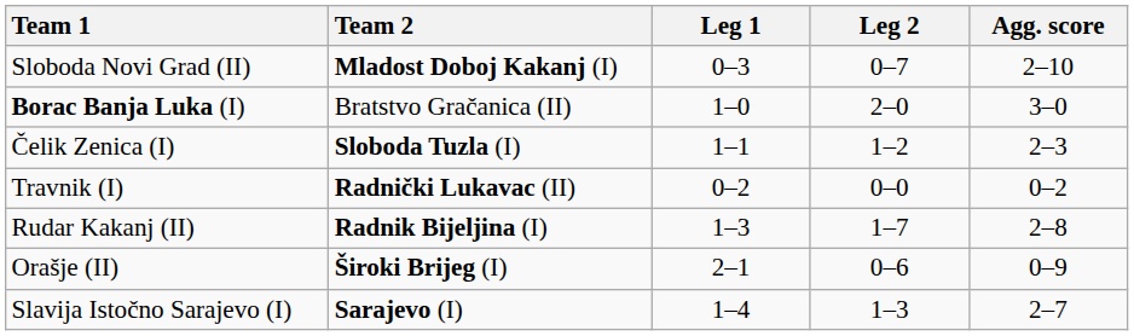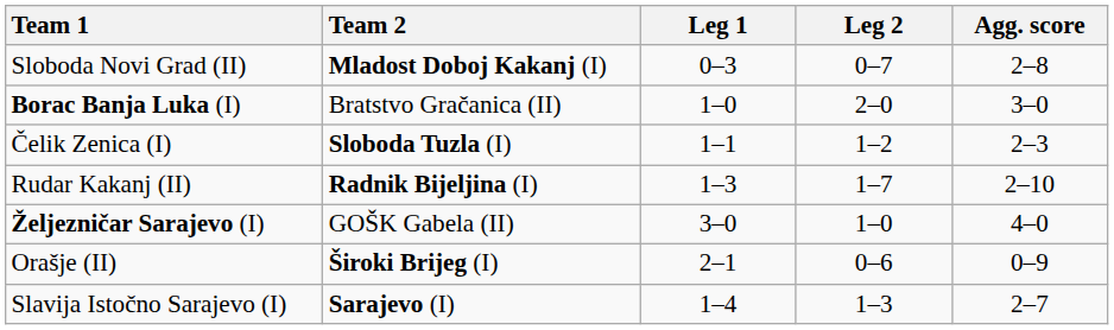 <table class="wikitable">
 <tr>
 <th style="width:195px; text-align:left">Team 1</th>
 <th style="width:195px; text-align:left">Team 2</th>
 <th style="width:92px; text-align:center">Leg 1</th>
 <th style="width:92px; text-align:center">Leg 2</th>
 <th style="width:92px; text-align:center">Agg. score</th>
 </tr>
 <tr>
 <td>Sloboda Novi Grad (II)</td>
 <td><strong>Mladost Doboj Kakanj</strong> (I)</td>
 <td style="text-align:center">0–3</td>
 <td style="text-align:center">0–7</td>
-<td style="text-align:center">2–10</td>
+<td style="text-align:center">2–8</td>
 </tr>
 <tr>
 <td><strong>Borac Banja Luka</strong> (I)</td>
 <td>Bratstvo Gračanica (II)</td>
 <td style="text-align:center">1–0</td>
 <td style="text-align:center">2–0</td>
 <td style="text-align:center">3–0</td>
 </tr>
 <tr>
 <td>Čelik Zenica (I)</td>
 <td><strong>Sloboda Tuzla</strong> (I)</td>
 <td style="text-align:center">1–1</td>
 <td style="text-align:center">1–2</td>
 <td style="text-align:center">2–3</td>
 </tr>
 <tr>
-<td>Travnik (I)</td>
-<td><strong>Radnički Lukavac</strong> (II)</td>
-<td style="text-align:center">0–2</td>
-<td style="text-align:center">0–0</td>
-<td style="text-align:center">0–2</td>
-</tr>
-<tr>
 <td>Rudar Kakanj (II)</td>
 <td><strong>Radnik Bijeljina</strong> (I)</td>
 <td style="text-align:center">1–3</td>
 <td style="text-align:center">1–7</td>
-<td style="text-align:center">2–8</td>
+<td style="text-align:center">2–10</td>
+</tr>
+<tr>
+<td><strong>Željezničar Sarajevo</strong> (I)</td>
+<td>GOŠK Gabela (II)</td>
+<td style="text-align:center">3–0</td>
+<td style="text-align:center">1–0</td>
+<td style="text-align:center">4–0</td>
 </tr>
 <tr>
 <td>Orašje (II)</td>
 <td><strong>Široki Brijeg</strong> (I)</td>
 <td style="text-align:center">2–1</td>
 <td style="text-align:center">0–6</td>
 <td style="text-align:center">0–9</td>
 </tr>
 <tr>
 <td>Slavija Istočno Sarajevo (I)</td>
 <td><strong>Sarajevo</strong> (I)</td>
 <td style="text-align:center">1–4</td>
 <td style="text-align:center">1–3</td>
 <td style="text-align:center">2–7</td>
 </tr>
 </table>
